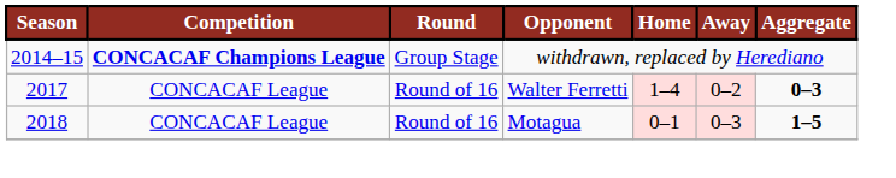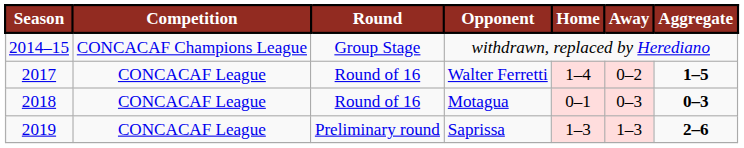 <table class="wikitable" style="text-align:center;">
 <tr>
 <th style="background:#922B21; color:#FFFFFF; border:2px solid #000000;" scope="col">Season</th>
 <th style="background:#922B21; color:#FFFFFF; border:2px solid #000000;" scope="col">Competition</th>
 <th style="background:#922B21; color:#FFFFFF; border:2px solid #000000;" scope="col">Round</th>
 <th style="background:#922B21; color:#FFFFFF; border:2px solid #000000;" scope="col">Opponent</th>
 <th style="background:#922B21; color:#FFFFFF; border:2px solid #000000;" scope="col">Home</th>
 <th style="background:#922B21; color:#FFFFFF; border:2px solid #000000;" scope="col">Away</th>
 <th style="background:#922B21; color:#FFFFFF; border:2px solid #000000;" scope="col">Aggregate</th>
 </tr>
 <tr>
 <td><a href='#'>2014–15</a></td>
-<td><strong><a href='#'>CONCACAF Champions League</a></strong></td>
+<td><a href='#'>CONCACAF Champions League</a></td>
 <td><a href='#'>Group Stage</a></td>
 <td colspan=4><em>withdrawn, replaced by  <a href='#'>Herediano</a></em></td>
 </tr>
 <tr>
 <td><a href='#'>2017</a></td>
 <td><a href='#'>CONCACAF League</a></td>
 <td><a href='#'>Round of 16</a></td>
 <td align=left> <a href='#'>Walter Ferretti</a></td>
 <td style="background:#fdd;">1–4</td>
 <td style="background:#fdd;">0–2</td>
-<td><strong>0–3</strong></td>
+<td><strong>1–5</strong></td>
 </tr>
 <tr>
 <td><a href='#'>2018</a></td>
 <td><a href='#'>CONCACAF League</a></td>
 <td><a href='#'>Round of 16</a></td>
 <td align=left> <a href='#'>Motagua</a></td>
 <td style="background:#fdd;">0–1</td>
 <td style="background:#fdd;">0–3</td>
-<td><strong>1–5</strong></td>
+<td><strong>0–3</strong></td>
+</tr>
+<tr>
+<td><a href='#'>2019</a></td>
+<td><a href='#'>CONCACAF League</a></td>
+<td><a href='#'>Preliminary round</a></td>
+<td align=left> <a href='#'>Saprissa</a></td>
+<td style="background:#fdd;">1–3</td>
+<td style="background:#fdd;">1–3</td>
+<td><strong>2–6</strong></td>
 </tr>
 <tr>
 </tr>
 </table>
